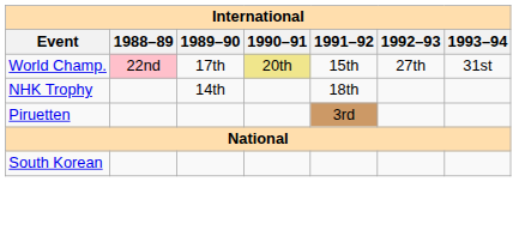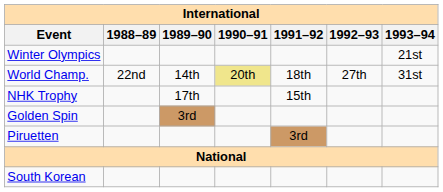 <table class="wikitable" style="text-align:center">
 <tr>
 <th style="background-color: #ffdead; " colspan=7 align=center><strong>International</strong></th>
 </tr>
 <tr>
 <th>Event</th>
 <th>1988–89</th>
 <th>1989–90</th>
 <th>1990–91</th>
 <th>1991–92</th>
 <th>1992–93</th>
 <th>1993–94</th>
 </tr>
 <tr>
+<td align=left><a href='#'>Winter Olympics</a></td>
+<td></td>
+<td></td>
+<td></td>
+<td></td>
+<td></td>
+<td>21st</td>
+</tr>
+<tr>
 <td align=left><a href='#'>World Champ.</a></td>
-<td style="background: pink;">22nd</td>
-<td>17th</td>
+<td>22nd</td>
+<td>14th</td>
 <td style="background: khaki;">20th</td>
-<td>15th</td>
+<td>18th</td>
 <td>27th</td>
 <td>31st</td>
 </tr>
 <tr>
 <td align=left><a href='#'>NHK Trophy</a></td>
 <td></td>
-<td>14th</td>
+<td>17th</td>
 <td></td>
-<td>18th</td>
+<td>15th</td>
+<td></td>
+<td></td>
+</tr>
+<tr>
+<td align=left><a href='#'>Golden Spin</a></td>
+<td></td>
+<td bgcolor=cc9966>3rd</td>
+<td></td>
+<td></td>
 <td></td>
 <td></td>
 </tr>
 <tr>
 <td align=left><a href='#'>Piruetten</a></td>
 <td></td>
 <td></td>
 <td></td>
 <td bgcolor=cc9966>3rd</td>
 <td></td>
 <td></td>
 </tr>
 <tr>
 <th style="background-color: #ffdead; " colspan=7 align=center><strong>National</strong></th>
 </tr>
 <tr>
 <td align=left><a href='#'>South Korean</a></td>
 <td></td>
 <td></td>
 <td></td>
 <td></td>
 <td></td>
 <td></td>
 </tr>
 </table>
